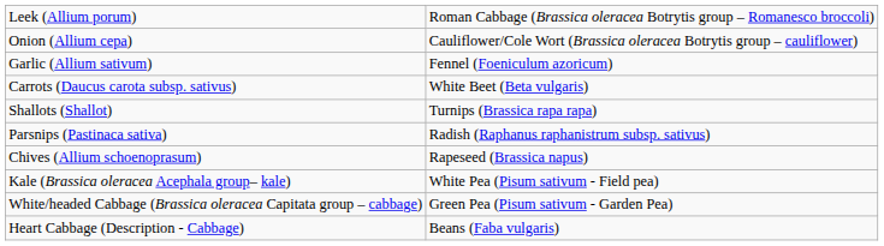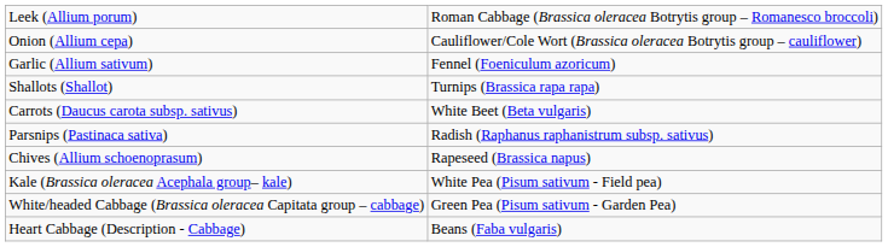 <table class="wikitable">
 <tr>
 <td>Leek (<a href='#'>Allium porum</a>)</td>
 <td>Roman Cabbage (<em>Brassica oleracea</em> Botrytis group – <a href='#'>Romanesco broccoli</a>)</td>
 </tr>
 <tr>
 <td>Onion (<a href='#'>Allium cepa</a>)</td>
 <td>Cauliflower/Cole Wort (<em>Brassica oleracea</em> Botrytis group – <a href='#'>cauliflower</a>)</td>
 </tr>
 <tr>
 <td>Garlic (<a href='#'>Allium sativum</a>)</td>
 <td>Fennel (<a href='#'>Foeniculum azoricum</a>)</td>
 </tr>
 <tr>
+<td>Shallots (<a href='#'>Shallot</a>)</td>
+<td>Turnips (<a href='#'>Brassica rapa rapa</a>)</td>
+</tr>
+<tr>
 <td>Carrots (<a href='#'>Daucus carota subsp. sativus</a>)</td>
 <td>White Beet (<a href='#'>Beta vulgaris</a>)</td>
-</tr>
-<tr>
-<td>Shallots (<a href='#'>Shallot</a>)</td>
-<td>Turnips (<a href='#'>Brassica rapa rapa</a>)</td>
 </tr>
 <tr>
 <td>Parsnips (<a href='#'>Pastinaca sativa</a>)</td>
 <td>Radish (<a href='#'>Raphanus raphanistrum subsp. sativus</a>)</td>
 </tr>
 <tr>
 <td>Chives (<a href='#'>Allium schoenoprasum</a>)</td>
 <td>Rapeseed (<a href='#'>Brassica napus</a>)</td>
 </tr>
 <tr>
 <td>Kale (<em>Brassica oleracea</em> <a href='#'>Acephala group</a>– <a href='#'>kale</a>)</td>
 <td>White Pea (<a href='#'>Pisum sativum</a> - Field pea)</td>
 </tr>
 <tr>
 <td>White/headed Cabbage (<em>Brassica oleracea</em> Capitata group – <a href='#'>cabbage</a>)</td>
 <td>Green Pea (<a href='#'>Pisum sativum</a> - Garden Pea)</td>
 </tr>
 <tr>
 <td>Heart Cabbage (Description - <a href='#'>Cabbage</a>)</td>
 <td>Beans (<a href='#'>Faba vulgaris</a>)</td>
 </tr>
 </table>
